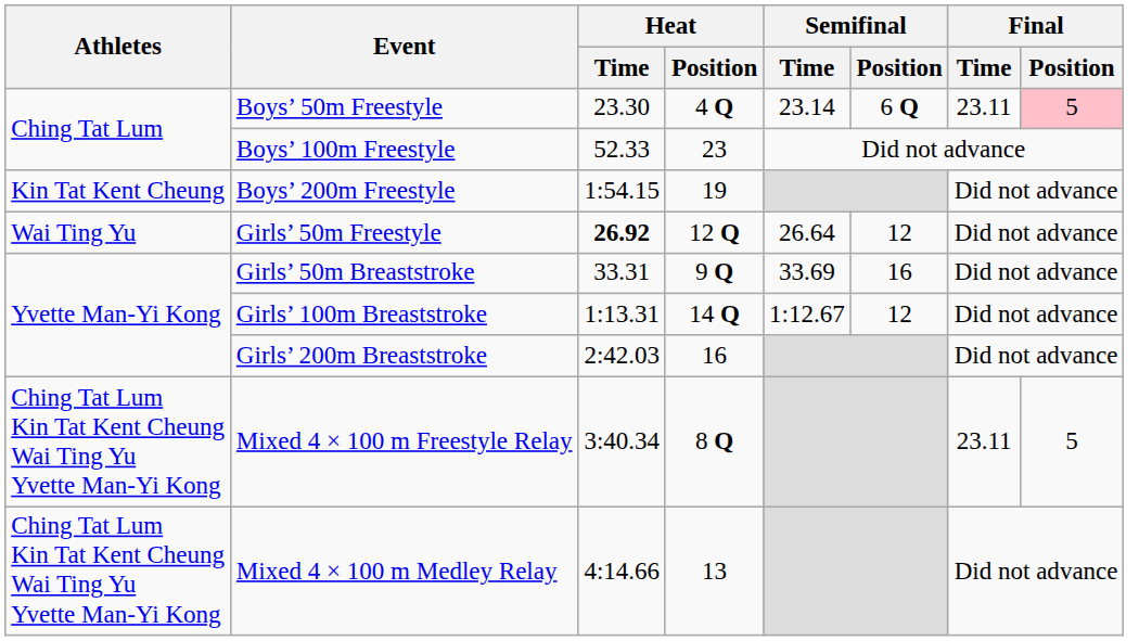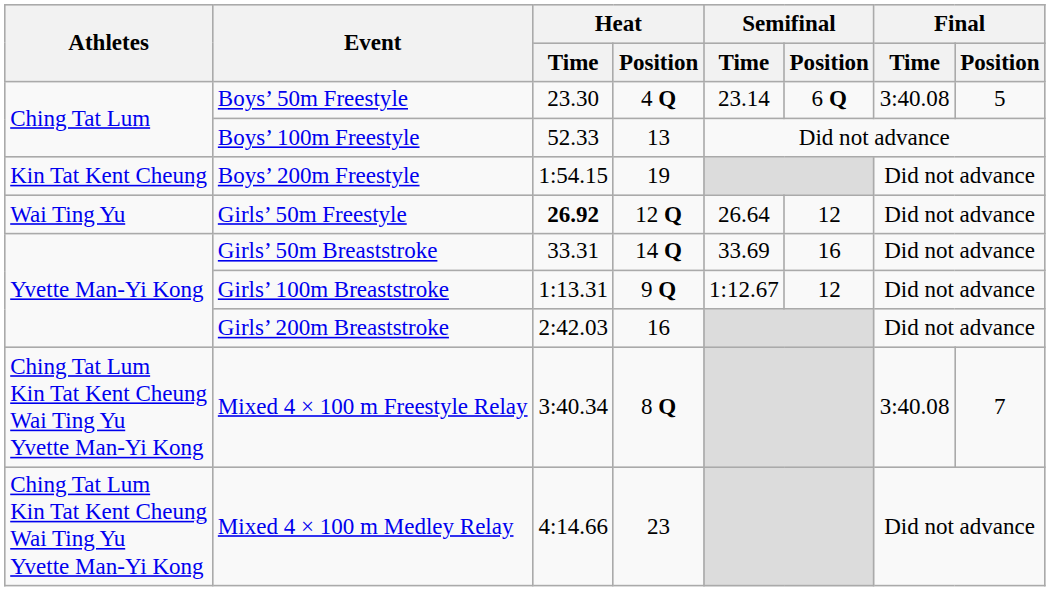 <table class="wikitable" border="1" style="font-size:90%">
 <tr>
 <th rowspan=2>Athletes</th>
 <th rowspan=2>Event</th>
 <th colspan=2>Heat</th>
 <th colspan=2>Semifinal</th>
 <th colspan=2>Final</th>
 </tr>
 <tr>
 <th>Time</th>
 <th>Position</th>
 <th>Time</th>
 <th>Position</th>
 <th>Time</th>
 <th>Position</th>
 </tr>
 <tr>
 <td rowspan=2><a href='#'>Ching Tat Lum</a></td>
 <td><a href='#'>Boys’ 50m Freestyle</a></td>
 <td align=center>23.30</td>
 <td align=center>4 <strong>Q</strong></td>
 <td align=center>23.14</td>
 <td align=center>6 <strong>Q</strong></td>
-<td align=center>23.11</td>
-<td align=center style="background: pink;">5</td>
+<td align=center>3:40.08</td>
+<td align=center>5</td>
 </tr>
 <tr>
 <td><a href='#'>Boys’ 100m Freestyle</a></td>
 <td align=center>52.33</td>
-<td align=center>23</td>
+<td align=center>13</td>
 <td colspan="4" align=center>Did not advance</td>
 </tr>
 <tr>
 <td><a href='#'>Kin Tat Kent Cheung</a></td>
 <td><a href='#'>Boys’ 200m Freestyle</a></td>
 <td align=center>1:54.15</td>
 <td align=center>19</td>
 <td colspan=2 bgcolor=#DCDCDC></td>
 <td colspan="2" align=center>Did not advance</td>
 </tr>
 <tr>
 <td rowspan=1><a href='#'>Wai Ting Yu</a></td>
 <td><a href='#'>Girls’ 50m Freestyle</a></td>
 <td align=center><strong>26.92</strong></td>
 <td align=center>12 <strong>Q</strong></td>
 <td align=center>26.64</td>
 <td align=center>12</td>
 <td colspan="2" align=center>Did not advance</td>
 </tr>
 <tr>
 <td rowspan=3><a href='#'>Yvette Man-Yi Kong</a></td>
 <td><a href='#'>Girls’ 50m Breaststroke</a></td>
 <td align=center>33.31</td>
-<td align=center>9 <strong>Q</strong></td>
+<td align=center>14 <strong>Q</strong></td>
 <td align=center>33.69</td>
 <td align=center>16</td>
 <td colspan="2" align=center>Did not advance</td>
 </tr>
 <tr>
 <td><a href='#'>Girls’ 100m Breaststroke</a></td>
 <td align=center>1:13.31</td>
-<td align=center>14 <strong>Q</strong></td>
+<td align=center>9 <strong>Q</strong></td>
 <td align=center>1:12.67</td>
 <td align=center>12</td>
 <td colspan="2" align=center>Did not advance</td>
 </tr>
 <tr>
 <td><a href='#'>Girls’ 200m Breaststroke</a></td>
 <td align=center>2:42.03</td>
 <td align=center>16</td>
 <td colspan=2 bgcolor=#DCDCDC></td>
 <td colspan="2" align=center>Did not advance</td>
 </tr>
 <tr>
 <td><a href='#'>Ching Tat Lum</a><br><a href='#'>Kin Tat Kent Cheung</a><br><a href='#'>Wai Ting Yu</a><br><a href='#'>Yvette Man-Yi Kong</a></td>
 <td><a href='#'>Mixed 4 × 100 m Freestyle Relay</a></td>
 <td align=center>3:40.34</td>
 <td align=center>8 <strong>Q</strong></td>
 <td colspan=2 bgcolor=#DCDCDC></td>
-<td align=center>23.11</td>
-<td align=center>5</td>
+<td align=center>3:40.08</td>
+<td align=center>7</td>
 </tr>
 <tr>
 <td><a href='#'>Ching Tat Lum</a><br><a href='#'>Kin Tat Kent Cheung</a><br><a href='#'>Wai Ting Yu</a><br><a href='#'>Yvette Man-Yi Kong</a></td>
 <td><a href='#'>Mixed 4 × 100 m Medley Relay</a></td>
 <td align=center>4:14.66</td>
-<td align=center>13</td>
+<td align=center>23</td>
 <td colspan=2 bgcolor=#DCDCDC></td>
 <td colspan="2" align=center>Did not advance</td>
 </tr>
 </table>
